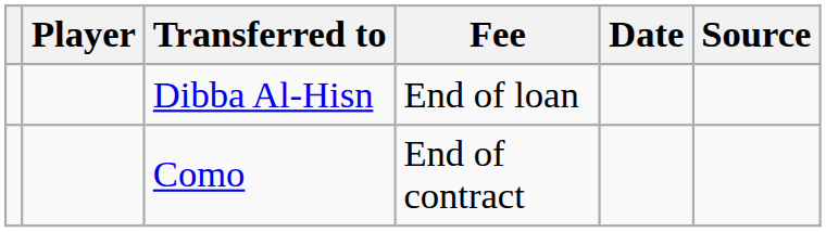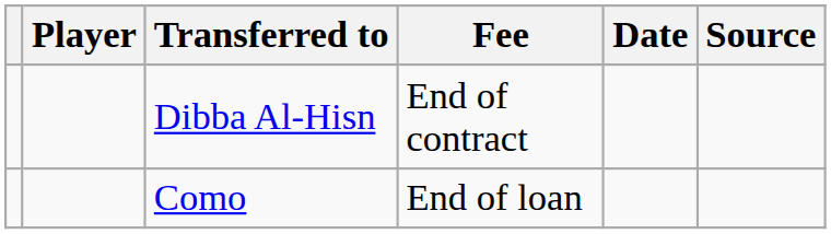 <table class="wikitable plainrowheaders sortable">
 <tr>
 <th></th>
 <th scope="col">Player</th>
 <th>Transferred to</th>
 <th style="width: 80px;">Fee</th>
 <th scope="col">Date</th>
 <th scope="col">Source</th>
 </tr>
 <tr>
 <td align="center"></td>
 <td></td>
 <td> <a href='#'>Dibba Al-Hisn</a></td>
-<td>End of loan</td>
+<td>End of contract</td>
 <td></td>
 <td></td>
 </tr>
 <tr>
 <td align="center"></td>
 <td></td>
 <td> <a href='#'>Como</a></td>
-<td>End of contract</td>
+<td>End of loan</td>
 <td></td>
 </tr>
 </table>
